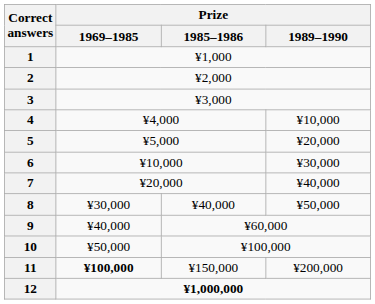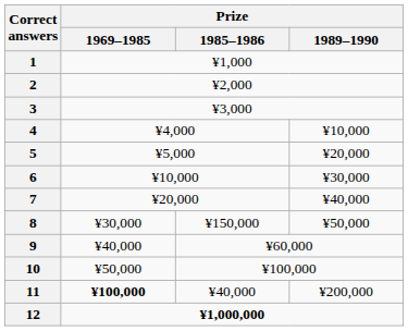 <table class="wikitable"  style="text-align:center; width:50%;">
 <tr>
 <th rowspan="2" style="width:10%;">Correct <br> answers</th>
 <th colspan="3">Prize</th>
 </tr>
 <tr>
 <th>1969–1985</th>
 <th>1985–1986</th>
 <th>1989–1990</th>
 </tr>
 <tr>
 <th>1</th>
 <td colspan="3" align="center">¥1,000</td>
 </tr>
 <tr>
 <th>2</th>
 <td colspan="3" align="center">¥2,000</td>
 </tr>
 <tr>
 <th>3</th>
 <td colspan="3" align="center">¥3,000</td>
 </tr>
 <tr>
 <th>4</th>
 <td colspan="2" align="center">¥4,000</td>
 <td align="center">¥10,000</td>
 </tr>
 <tr>
 <th>5</th>
 <td colspan="2" align="center">¥5,000</td>
 <td align="center">¥20,000</td>
 </tr>
 <tr>
 <th>6</th>
 <td colspan="2" align="center">¥10,000</td>
 <td align="center">¥30,000</td>
 </tr>
 <tr>
 <th>7</th>
 <td colspan="2" align="center">¥20,000</td>
 <td align="center">¥40,000</td>
 </tr>
 <tr>
 <th>8</th>
 <td align="center">¥30,000</td>
-<td align="center">¥40,000</td>
+<td align="center">¥150,000</td>
 <td align="center">¥50,000</td>
 </tr>
 <tr>
 <th>9</th>
 <td align="center">¥40,000</td>
 <td align="center" colspan="2">¥60,000</td>
 </tr>
 <tr>
 <th>10</th>
 <td align="center">¥50,000</td>
 <td align="center" colspan="2">¥100,000</td>
 </tr>
 <tr>
 <th>11</th>
 <td align="center"><strong>¥100,000</strong></td>
-<td align="center">¥150,000</td>
+<td align="center">¥40,000</td>
 <td align="center">¥200,000</td>
 </tr>
 <tr>
 <th>12</th>
 <td colspan="3" align="center"><strong>¥1,000,000</strong></td>
 </tr>
 </table>
